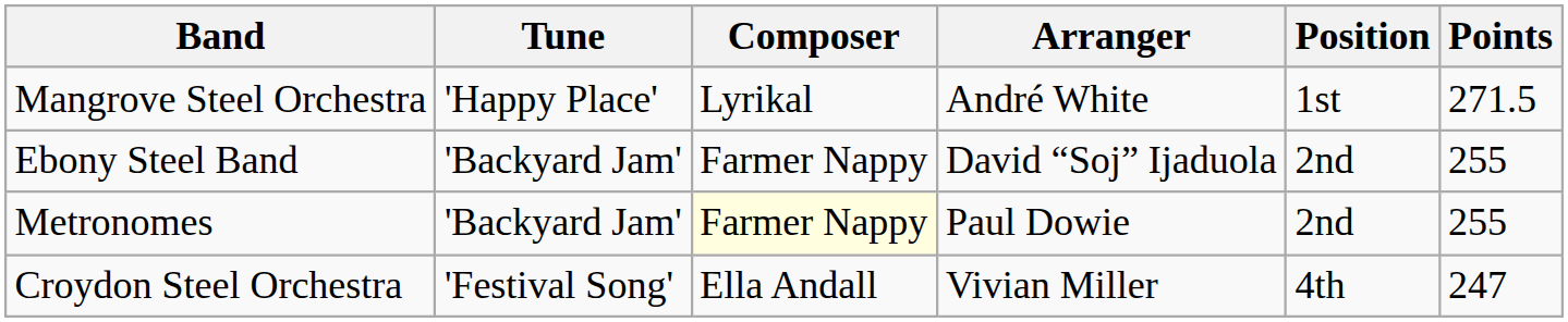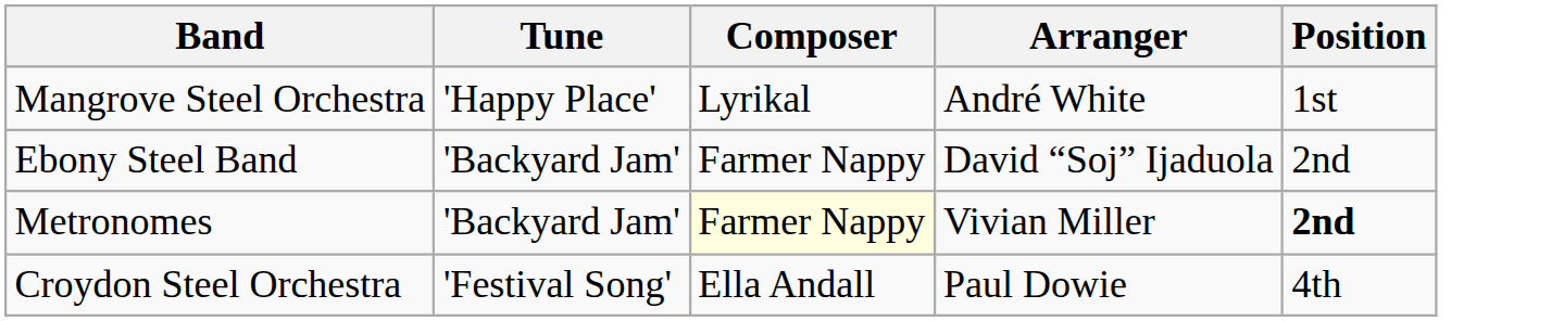 <table class="wikitable">
 <tr>
 <th>Band</th>
 <th>Tune</th>
 <th>Composer</th>
 <th>Arranger</th>
 <th>Position</th>
-<th>Points</th>
 </tr>
 <tr>
 <td>Mangrove Steel Orchestra</td>
 <td>'Happy Place'</td>
 <td>Lyrikal</td>
 <td>André White</td>
 <td>1st</td>
-<td>271.5</td>
 </tr>
 <tr>
 <td>Ebony Steel Band</td>
 <td>'Backyard Jam'</td>
 <td>Farmer Nappy</td>
 <td>David “Soj” Ijaduola</td>
 <td>2nd</td>
-<td>255</td>
 </tr>
 <tr>
 <td>Metronomes</td>
 <td>'Backyard Jam'</td>
 <td style="background: lightyellow;">Farmer Nappy</td>
-<td>Paul Dowie</td>
-<td>2nd</td>
-<td>255</td>
+<td>Vivian Miller</td>
+<td><strong>2nd</strong></td>
 </tr>
 <tr>
 <td>Croydon Steel Orchestra</td>
 <td>'Festival Song'</td>
 <td>Ella Andall</td>
-<td>Vivian Miller</td>
+<td>Paul Dowie</td>
 <td>4th</td>
-<td>247</td>
 </tr>
 </table>
